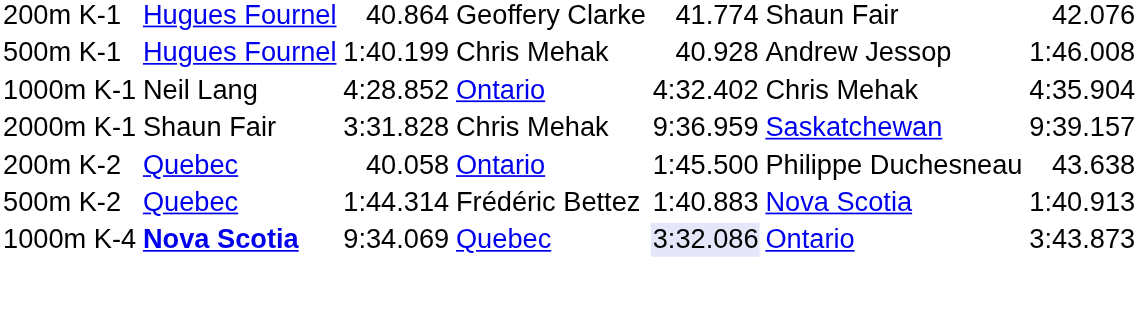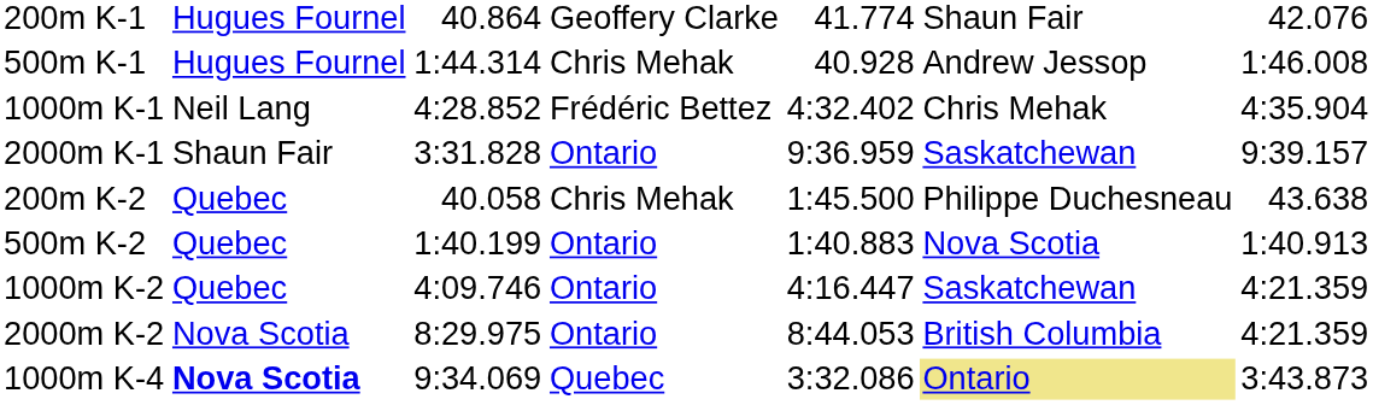 <table>
 <tr>
 <td>200m K-1</td>
 <td> <a href='#'>Hugues Fournel</a></td>
 <td align="right">40.864</td>
 <td> Geoffery Clarke</td>
 <td align="right">41.774</td>
 <td> Shaun Fair</td>
 <td align="right">42.076</td>
 </tr>
 <tr>
 <td>500m K-1</td>
 <td> <a href='#'>Hugues Fournel</a></td>
-<td align="right">1:40.199</td>
+<td align="right">1:44.314</td>
 <td> Chris Mehak</td>
 <td align="right">40.928</td>
 <td> Andrew Jessop</td>
 <td align="right">1:46.008</td>
 </tr>
 <tr>
 <td>1000m K-1</td>
 <td> Neil Lang</td>
 <td align="right">4:28.852</td>
-<td> <a href='#'>Ontario</a></td>
+<td> Frédéric Bettez</td>
 <td align="right">4:32.402</td>
 <td> Chris Mehak</td>
 <td align="right">4:35.904</td>
 </tr>
 <tr>
 <td>2000m K-1</td>
 <td> Shaun Fair</td>
 <td align="right">3:31.828</td>
-<td> Chris Mehak</td>
+<td> <a href='#'>Ontario</a></td>
 <td align="right">9:36.959</td>
 <td> <a href='#'>Saskatchewan</a></td>
 <td align="right">9:39.157</td>
 </tr>
 <tr>
 <td>200m K-2</td>
 <td> <a href='#'>Quebec</a></td>
 <td align="right">40.058</td>
-<td> <a href='#'>Ontario</a></td>
+<td> Chris Mehak</td>
 <td align="right">1:45.500</td>
 <td> Philippe Duchesneau</td>
 <td align="right">43.638</td>
 </tr>
 <tr>
 <td>500m K-2</td>
 <td> <a href='#'>Quebec</a></td>
-<td align="right">1:44.314</td>
-<td> Frédéric Bettez</td>
+<td align="right">1:40.199</td>
+<td> <a href='#'>Ontario</a></td>
 <td align="right">1:40.883</td>
 <td> <a href='#'>Nova Scotia</a></td>
 <td align="right">1:40.913</td>
+</tr>
+<tr>
+<td>1000m K-2</td>
+<td> <a href='#'>Quebec</a></td>
+<td align="right">4:09.746</td>
+<td> <a href='#'>Ontario</a></td>
+<td align="right">4:16.447</td>
+<td> <a href='#'>Saskatchewan</a></td>
+<td align="right">4:21.359</td>
+</tr>
+<tr>
+<td>2000m K-2</td>
+<td> <a href='#'>Nova Scotia</a></td>
+<td align="right">8:29.975</td>
+<td> <a href='#'>Ontario</a></td>
+<td align="right">8:44.053</td>
+<td> <a href='#'>British Columbia</a></td>
+<td align="right">4:21.359</td>
 </tr>
 <tr>
 <td>1000m K-4</td>
 <td><strong> <a href='#'>Nova Scotia</a></strong></td>
 <td align="right">9:34.069</td>
 <td> <a href='#'>Quebec</a></td>
-<td align="right" style="background: lavender;">3:32.086</td>
-<td> <a href='#'>Ontario</a></td>
+<td align="right">3:32.086</td>
+<td style="background: khaki;"> <a href='#'>Ontario</a></td>
 <td align="right">3:43.873</td>
 </tr>
 </table>
